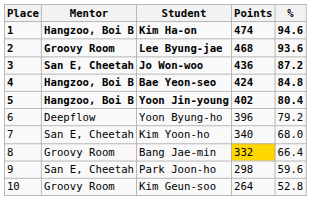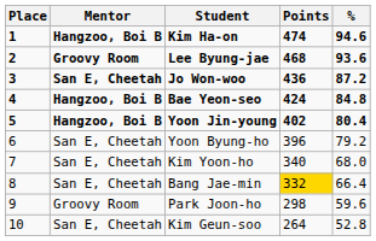 <table class="wikitable">
 <tr>
 <th>Place</th>
 <th>Mentor</th>
 <th>Student</th>
 <th>Points</th>
 <th>%</th>
 </tr>
 <tr>
 <td><strong>1</strong></td>
 <td><strong>Hangzoo, Boi B</strong></td>
 <td><strong>Kim Ha-on</strong></td>
 <td><strong>474</strong></td>
 <td><strong>94.6</strong></td>
 </tr>
 <tr>
 <td><strong>2</strong></td>
 <td><strong>Groovy Room</strong></td>
 <td><strong>Lee Byung-jae</strong></td>
 <td><strong>468</strong></td>
 <td><strong>93.6</strong></td>
 </tr>
 <tr>
 <td><strong>3</strong></td>
 <td><strong>San E, Cheetah</strong></td>
 <td><strong>Jo Won-woo</strong></td>
 <td><strong>436</strong></td>
 <td><strong>87.2</strong></td>
 </tr>
 <tr>
 <td><strong>4</strong></td>
 <td><strong>Hangzoo, Boi B</strong></td>
 <td><strong>Bae Yeon-seo</strong></td>
 <td><strong>424</strong></td>
 <td><strong>84.8</strong></td>
 </tr>
 <tr>
 <td><strong>5</strong></td>
 <td><strong>Hangzoo, Boi B</strong></td>
 <td><strong>Yoon Jin-young</strong></td>
 <td><strong>402</strong></td>
 <td><strong>80.4</strong></td>
 </tr>
 <tr>
 <td>6</td>
-<td>Deepflow</td>
+<td>San E, Cheetah</td>
 <td>Yoon Byung-ho</td>
 <td>396</td>
 <td>79.2</td>
 </tr>
 <tr>
 <td>7</td>
 <td>San E, Cheetah</td>
 <td>Kim Yoon-ho</td>
 <td>340</td>
 <td>68.0</td>
 </tr>
 <tr>
 <td>8</td>
-<td>Groovy Room</td>
+<td>San E, Cheetah</td>
 <td>Bang Jae-min</td>
 <td style="background: gold;">332</td>
 <td>66.4</td>
 </tr>
 <tr>
 <td>9</td>
-<td>San E, Cheetah</td>
+<td>Groovy Room</td>
 <td>Park Joon-ho</td>
 <td>298</td>
 <td>59.6</td>
 </tr>
 <tr>
 <td>10</td>
-<td>Groovy Room</td>
+<td>San E, Cheetah</td>
 <td>Kim Geun-soo</td>
 <td>264</td>
 <td>52.8</td>
 </tr>
 </table>
